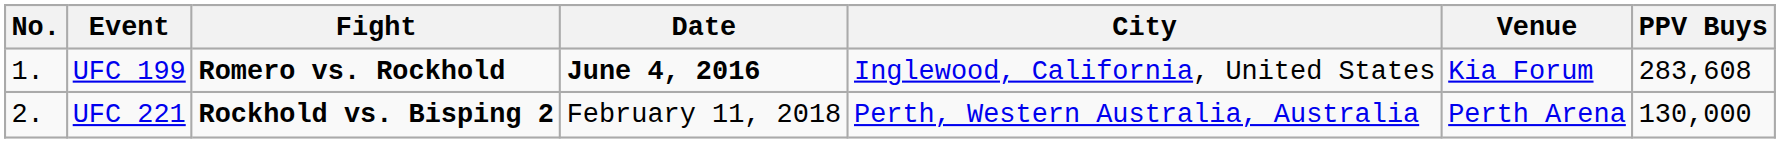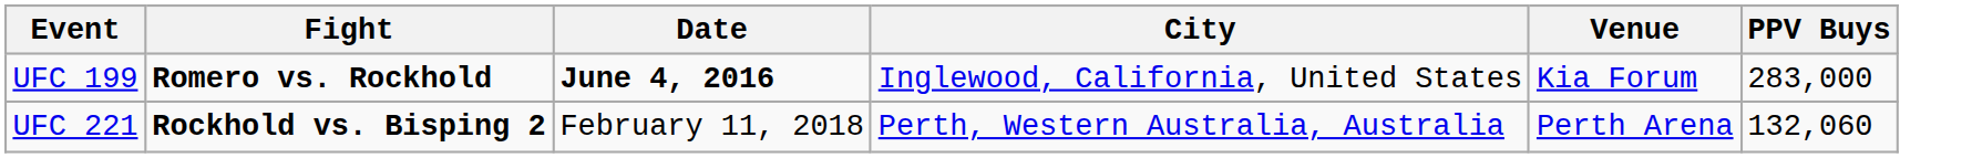 <table class="wikitable">
 <tr>
-<th>No.</th>
 <th>Event</th>
 <th>Fight</th>
 <th>Date</th>
 <th>City</th>
 <th>Venue</th>
 <th>PPV Buys</th>
 </tr>
 <tr>
-<td>1.</td>
 <td><a href='#'>UFC 199</a></td>
 <td><strong>Romero vs. Rockhold</strong></td>
 <td><strong>June 4, 2016</strong></td>
 <td><a href='#'>Inglewood, California</a>, United States</td>
 <td><a href='#'>Kia Forum</a></td>
-<td>283,608</td>
+<td>283,000</td>
 </tr>
 <tr>
-<td>2.</td>
 <td><a href='#'>UFC 221</a></td>
 <td><strong>Rockhold vs. Bisping 2</strong></td>
 <td>February 11, 2018</td>
 <td><a href='#'>Perth, Western Australia, Australia</a></td>
 <td><a href='#'>Perth Arena</a></td>
-<td>130,000</td>
+<td>132,060</td>
 </tr>
 </table>
